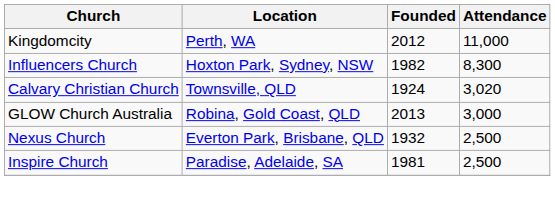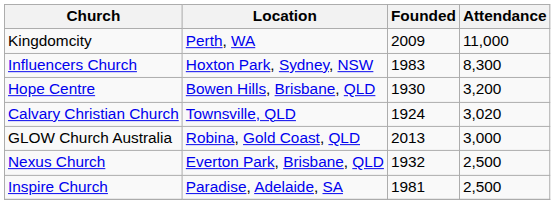 <table class="wikitable" style="border-collapse: collapse">
 <tr bgcolor="#CCCCCC">
 <th>Church</th>
 <th>Location</th>
 <th>Founded</th>
 <th>Attendance</th>
 </tr>
 <tr>
 <td>Kingdomcity</td>
 <td><a href='#'>Perth</a>, <a href='#'>WA</a></td>
-<td>2012</td>
+<td>2009</td>
 <td>11,000</td>
 </tr>
 <tr>
 <td><a href='#'>Influencers Church</a></td>
 <td><a href='#'>Hoxton Park</a>, <a href='#'>Sydney</a>, <a href='#'>NSW</a></td>
-<td>1982</td>
+<td>1983</td>
 <td>8,300</td>
+</tr>
+<tr>
+<td><a href='#'>Hope Centre</a></td>
+<td><a href='#'>Bowen Hills</a>, <a href='#'>Brisbane</a>, <a href='#'>QLD</a></td>
+<td>1930</td>
+<td>3,200</td>
 </tr>
 <tr>
 <td><a href='#'>Calvary Christian Church</a></td>
 <td><a href='#'>Townsville, QLD</a></td>
 <td>1924</td>
 <td>3,020</td>
 </tr>
 <tr>
 <td>GLOW Church Australia</td>
 <td><a href='#'>Robina</a>, <a href='#'>Gold Coast</a>, <a href='#'>QLD</a></td>
 <td>2013</td>
 <td>3,000</td>
 </tr>
 <tr>
 <td><a href='#'>Nexus Church</a></td>
 <td><a href='#'>Everton Park</a>, <a href='#'>Brisbane</a>, <a href='#'>QLD</a></td>
 <td>1932</td>
 <td>2,500</td>
 </tr>
 <tr>
 <td><a href='#'>Inspire Church</a></td>
 <td><a href='#'>Paradise</a>, <a href='#'>Adelaide</a>, <a href='#'>SA</a></td>
 <td>1981</td>
 <td>2,500</td>
 </tr>
 <tr |>
 </tr>
 </table>
